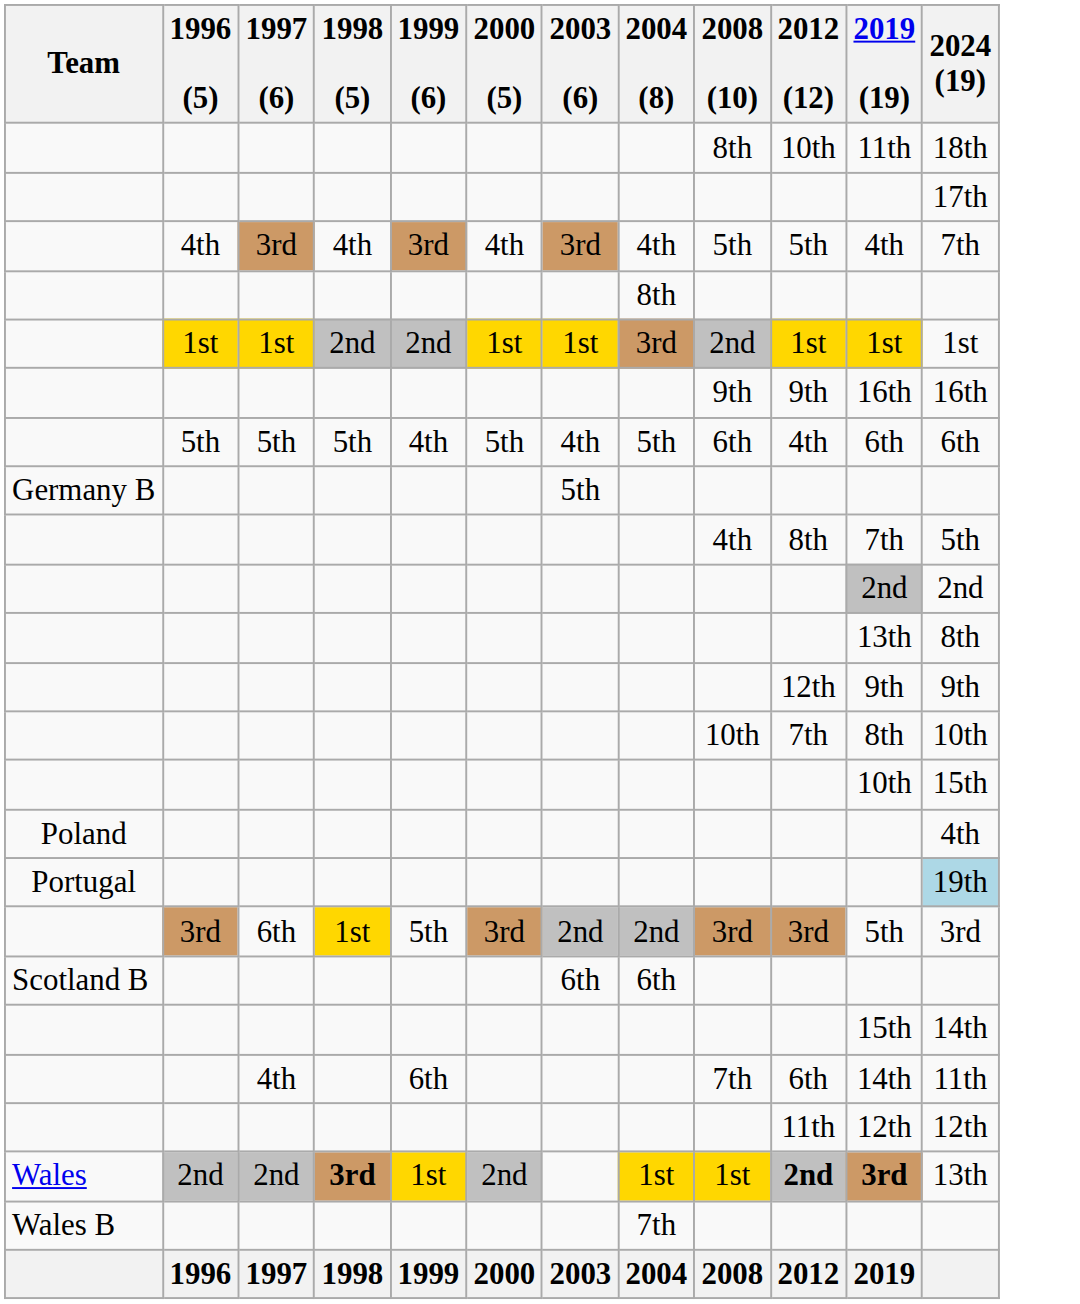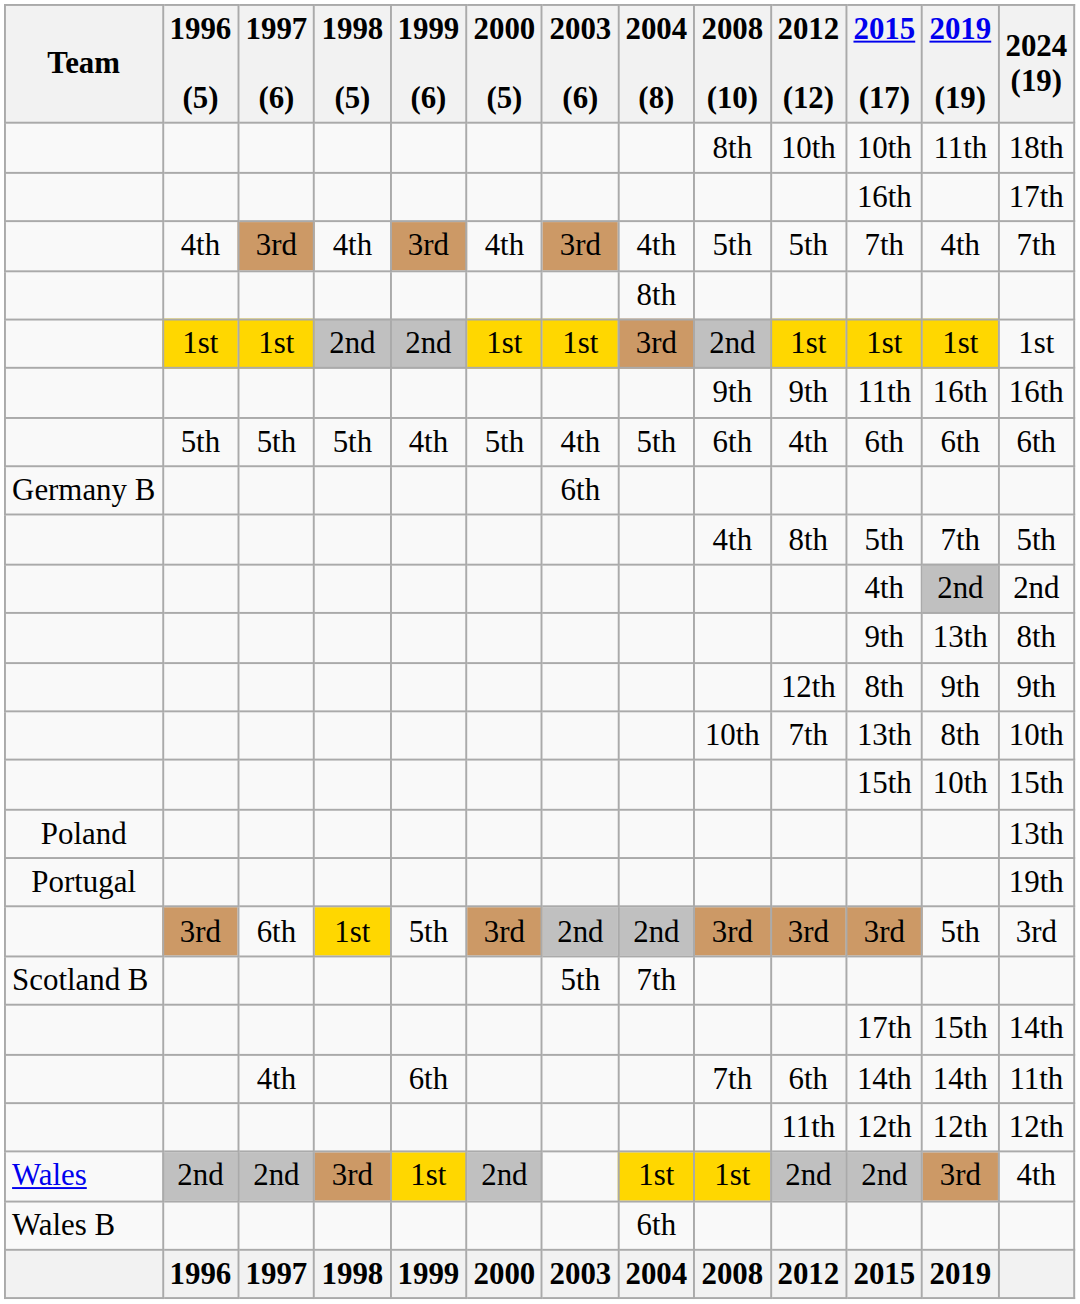 <table class="wikitable"  style="text-align:center;">
 <tr>
 <th>Team</th>
 <th>1996<br><br>(5)</th>
 <th>1997<br><br>(6)</th>
 <th>1998<br><br>(5)</th>
 <th>1999<br><br>(6)</th>
 <th>2000<br><br>(5)</th>
 <th>2003<br><br>(6)</th>
 <th>2004<br><br>(8)</th>
 <th>2008<br><br>(10)</th>
 <th>2012<br><br>(12)</th>
+<th><a href='#'>2015</a><br><br>(17)</th>
 <th><a href='#'>2019</a><br><br>(19)</th>
 <th>2024<br>(19)</th>
 </tr>
 <tr>
 <td align=left></td>
 <td></td>
 <td></td>
 <td></td>
 <td></td>
 <td></td>
 <td></td>
 <td></td>
 <td>8th</td>
+<td>10th</td>
 <td>10th</td>
 <td>11th</td>
 <td>18th</td>
 </tr>
 <tr>
 <td align=left></td>
 <td></td>
 <td></td>
 <td></td>
 <td></td>
 <td></td>
 <td></td>
 <td></td>
 <td></td>
 <td></td>
+<td>16th</td>
 <td></td>
 <td>17th</td>
 </tr>
 <tr>
 <td align=left></td>
 <td>4th</td>
 <td bgcolor=cc9966>3rd</td>
 <td>4th</td>
 <td bgcolor=cc9966>3rd</td>
 <td>4th</td>
 <td bgcolor=cc9966>3rd</td>
 <td>4th</td>
 <td>5th</td>
 <td>5th</td>
+<td>7th</td>
 <td>4th</td>
 <td>7th</td>
 </tr>
 <tr>
 <td align=left></td>
 <td></td>
 <td></td>
 <td></td>
 <td></td>
 <td></td>
 <td></td>
 <td>8th</td>
+<td></td>
 <td></td>
 <td></td>
 <td></td>
 <td></td>
 </tr>
 <tr>
 <td align=left></td>
 <td bgcolor=gold>1st</td>
 <td bgcolor=gold>1st</td>
 <td bgcolor=silver>2nd</td>
 <td bgcolor=silver>2nd</td>
 <td bgcolor=gold>1st</td>
 <td bgcolor=gold>1st</td>
 <td bgcolor=cc9966>3rd</td>
 <td bgcolor=silver>2nd</td>
 <td bgcolor=gold>1st</td>
 <td bgcolor=gold>1st</td>
+<td bgcolor=gold>1st</td>
 <td>1st</td>
 </tr>
 <tr>
 <td align=left></td>
 <td></td>
 <td></td>
 <td></td>
 <td></td>
 <td></td>
 <td></td>
 <td></td>
 <td>9th</td>
 <td>9th</td>
+<td>11th</td>
 <td>16th</td>
 <td>16th</td>
 </tr>
 <tr>
 <td align=left></td>
 <td>5th</td>
 <td>5th</td>
 <td>5th</td>
 <td>4th</td>
 <td>5th</td>
 <td>4th</td>
 <td>5th</td>
 <td>6th</td>
 <td>4th</td>
 <td>6th</td>
 <td>6th</td>
+<td>6th</td>
 </tr>
 <tr>
 <td align=left> Germany B</td>
 <td></td>
 <td></td>
 <td></td>
 <td></td>
 <td></td>
-<td>5th</td>
+<td>6th</td>
+<td></td>
 <td></td>
 <td></td>
 <td></td>
 <td></td>
 <td></td>
 </tr>
 <tr>
 <td align=left></td>
 <td></td>
 <td></td>
 <td></td>
 <td></td>
 <td></td>
 <td></td>
 <td></td>
 <td>4th</td>
 <td>8th</td>
+<td>5th</td>
 <td>7th</td>
 <td>5th</td>
 </tr>
 <tr>
 <td align=left></td>
 <td></td>
 <td></td>
 <td></td>
 <td></td>
 <td></td>
 <td></td>
 <td></td>
 <td></td>
 <td></td>
+<td>4th</td>
 <td bgcolor=silver>2nd</td>
 <td>2nd</td>
 </tr>
 <tr>
 <td align=left></td>
 <td></td>
 <td></td>
 <td></td>
 <td></td>
 <td></td>
 <td></td>
 <td></td>
 <td></td>
 <td></td>
+<td>9th</td>
 <td>13th</td>
 <td>8th</td>
 </tr>
 <tr>
 <td align=left></td>
 <td></td>
 <td></td>
 <td></td>
 <td></td>
 <td></td>
 <td></td>
 <td></td>
 <td></td>
 <td>12th</td>
+<td>8th</td>
 <td>9th</td>
 <td>9th</td>
 </tr>
 <tr>
 <td align=left></td>
 <td></td>
 <td></td>
 <td></td>
 <td></td>
 <td></td>
 <td></td>
 <td></td>
 <td>10th</td>
 <td>7th</td>
+<td>13th</td>
 <td>8th</td>
 <td>10th</td>
 </tr>
 <tr>
 <td align=left></td>
 <td></td>
 <td></td>
 <td></td>
 <td></td>
 <td></td>
 <td></td>
 <td></td>
 <td></td>
 <td></td>
+<td>15th</td>
 <td>10th</td>
 <td>15th</td>
 </tr>
 <tr>
 <td>Poland</td>
 <td></td>
 <td></td>
 <td></td>
 <td></td>
 <td></td>
 <td></td>
 <td></td>
 <td></td>
 <td></td>
 <td></td>
-<td>4th</td>
+<td></td>
+<td>13th</td>
 </tr>
 <tr>
 <td>Portugal</td>
 <td></td>
 <td></td>
 <td></td>
 <td></td>
 <td></td>
 <td></td>
 <td></td>
 <td></td>
 <td></td>
 <td></td>
-<td style="background: lightblue;">19th</td>
+<td></td>
+<td>19th</td>
 </tr>
 <tr>
 <td align="left"></td>
 <td bgcolor="cc9966">3rd</td>
 <td>6th</td>
 <td bgcolor="gold">1st</td>
 <td>5th</td>
 <td bgcolor="cc9966">3rd</td>
 <td bgcolor="silver">2nd</td>
 <td bgcolor="silver">2nd</td>
 <td bgcolor="cc9966">3rd</td>
 <td bgcolor="cc9966">3rd</td>
+<td bgcolor="cc9966">3rd</td>
 <td>5th</td>
 <td>3rd</td>
 </tr>
 <tr>
 <td align="left"> Scotland B</td>
 <td></td>
 <td></td>
 <td></td>
 <td></td>
 <td></td>
-<td>6th</td>
-<td>6th</td>
+<td>5th</td>
+<td>7th</td>
+<td></td>
 <td></td>
 <td></td>
 <td></td>
 <td></td>
 </tr>
 <tr>
 <td align="left"></td>
 <td></td>
 <td></td>
 <td></td>
 <td></td>
 <td></td>
 <td></td>
 <td></td>
 <td></td>
 <td></td>
+<td>17th</td>
 <td>15th</td>
 <td>14th</td>
 </tr>
 <tr>
 <td align="left"></td>
 <td></td>
 <td>4th</td>
 <td></td>
 <td>6th</td>
 <td></td>
 <td></td>
 <td></td>
 <td>7th</td>
 <td>6th</td>
+<td>14th</td>
 <td>14th</td>
 <td>11th</td>
 </tr>
 <tr>
 <td align="left"></td>
 <td></td>
 <td></td>
 <td></td>
 <td></td>
 <td></td>
 <td></td>
 <td></td>
 <td></td>
 <td>11th</td>
 <td>12th</td>
 <td>12th</td>
+<td>12th</td>
 </tr>
 <tr>
 <td align="left"> <a href='#'>Wales</a></td>
 <td bgcolor="silver">2nd</td>
 <td bgcolor="silver">2nd</td>
-<td bgcolor="cc9966"><strong>3rd</strong></td>
+<td bgcolor="cc9966">3rd</td>
 <td bgcolor="gold">1st</td>
 <td bgcolor="silver">2nd</td>
 <td></td>
 <td bgcolor="gold">1st</td>
 <td bgcolor="gold">1st</td>
-<td bgcolor="silver"><strong>2nd</strong></td>
-<td bgcolor="#cc9966"><strong>3rd</strong></td>
-<td>13th</td>
+<td bgcolor="silver">2nd</td>
+<td bgcolor="silver">2nd</td>
+<td bgcolor="#cc9966">3rd</td>
+<td>4th</td>
 </tr>
 <tr>
 <td align="left"> Wales B</td>
 <td></td>
 <td></td>
 <td></td>
 <td></td>
 <td></td>
 <td></td>
-<td>7th</td>
+<td>6th</td>
+<td></td>
 <td></td>
 <td></td>
 <td></td>
 <td></td>
 </tr>
 <tr>
 <th></th>
 <th>1996</th>
 <th>1997</th>
 <th>1998</th>
 <th>1999</th>
 <th>2000</th>
 <th>2003</th>
 <th>2004</th>
 <th>2008</th>
 <th>2012</th>
+<th>2015</th>
 <th>2019</th>
 <th></th>
 </tr>
 </table>
